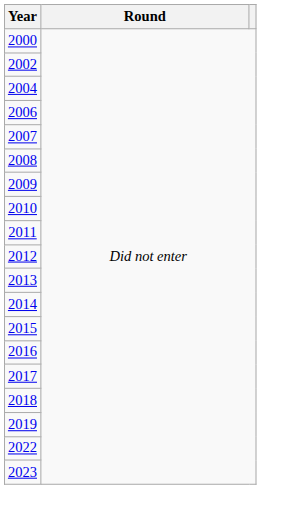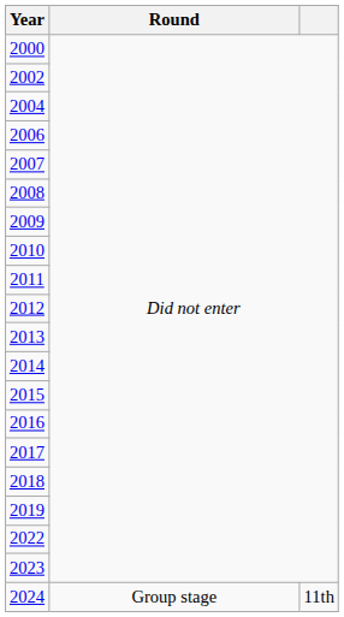 <table class="wikitable" style="text-align: center; font-size:90%">
 <tr>
 <th>Year</th>
 <th style="width:200px">Round</th>
 <th></th>
 </tr>
 <tr>
 <td><a href='#'>2000</a></td>
 <td colspan="2" rowspan="19"><em>Did not enter</em></td>
 </tr>
 <tr>
 <td><a href='#'>2002</a></td>
 </tr>
 <tr>
 <td><a href='#'>2004</a></td>
 </tr>
 <tr>
 <td><a href='#'>2006</a></td>
 </tr>
 <tr>
 <td><a href='#'>2007</a></td>
 </tr>
 <tr>
 <td><a href='#'>2008</a></td>
 </tr>
 <tr>
 <td><a href='#'>2009</a></td>
 </tr>
 <tr>
 <td><a href='#'>2010</a></td>
 </tr>
 <tr>
 <td><a href='#'>2011</a></td>
 </tr>
 <tr>
 <td><a href='#'>2012</a></td>
 </tr>
 <tr>
 <td><a href='#'>2013</a></td>
 </tr>
 <tr>
 <td><a href='#'>2014</a></td>
 </tr>
 <tr>
 <td><a href='#'>2015</a></td>
 </tr>
 <tr>
 <td><a href='#'>2016</a></td>
 </tr>
 <tr>
 <td><a href='#'>2017</a></td>
 </tr>
 <tr>
 <td><a href='#'>2018</a></td>
 </tr>
 <tr>
 <td><a href='#'>2019</a></td>
 </tr>
 <tr>
 <td><a href='#'>2022</a></td>
 </tr>
 <tr>
 <td><a href='#'>2023</a></td>
 </tr>
+<tr>
+<td><a href='#'>2024</a></td>
+<td>Group stage</td>
+<td>11th</td>
+</tr>
 </table>
